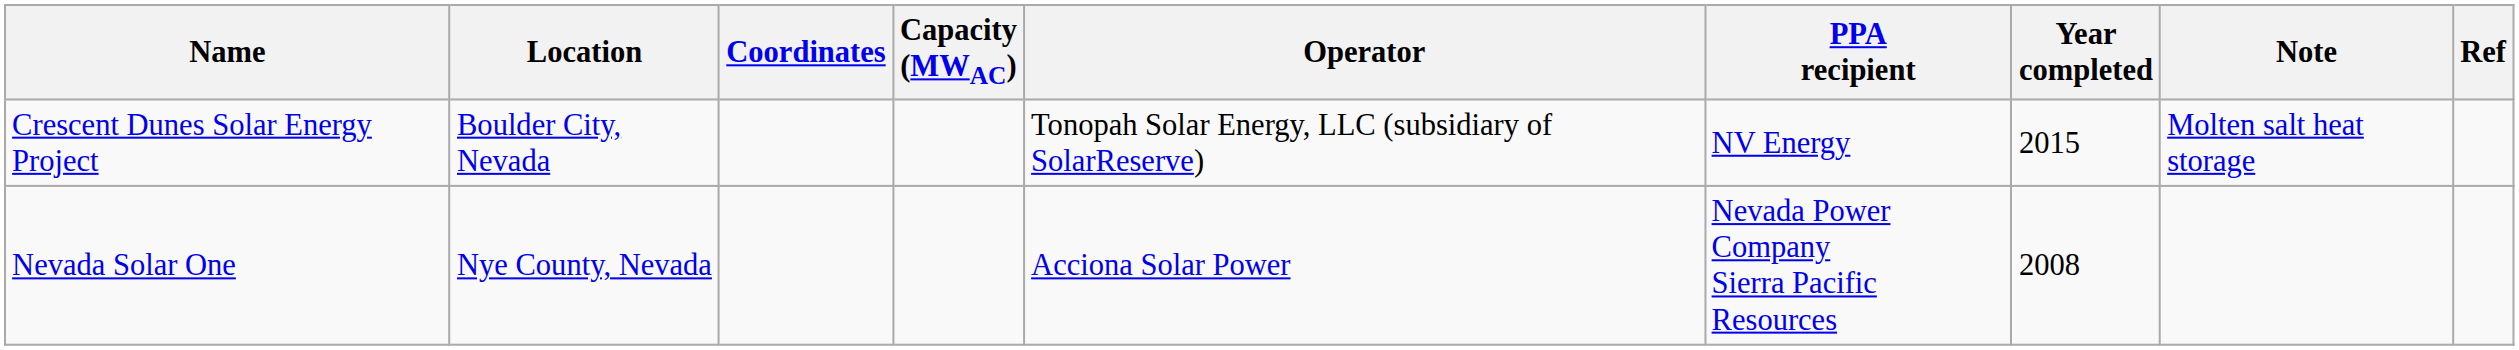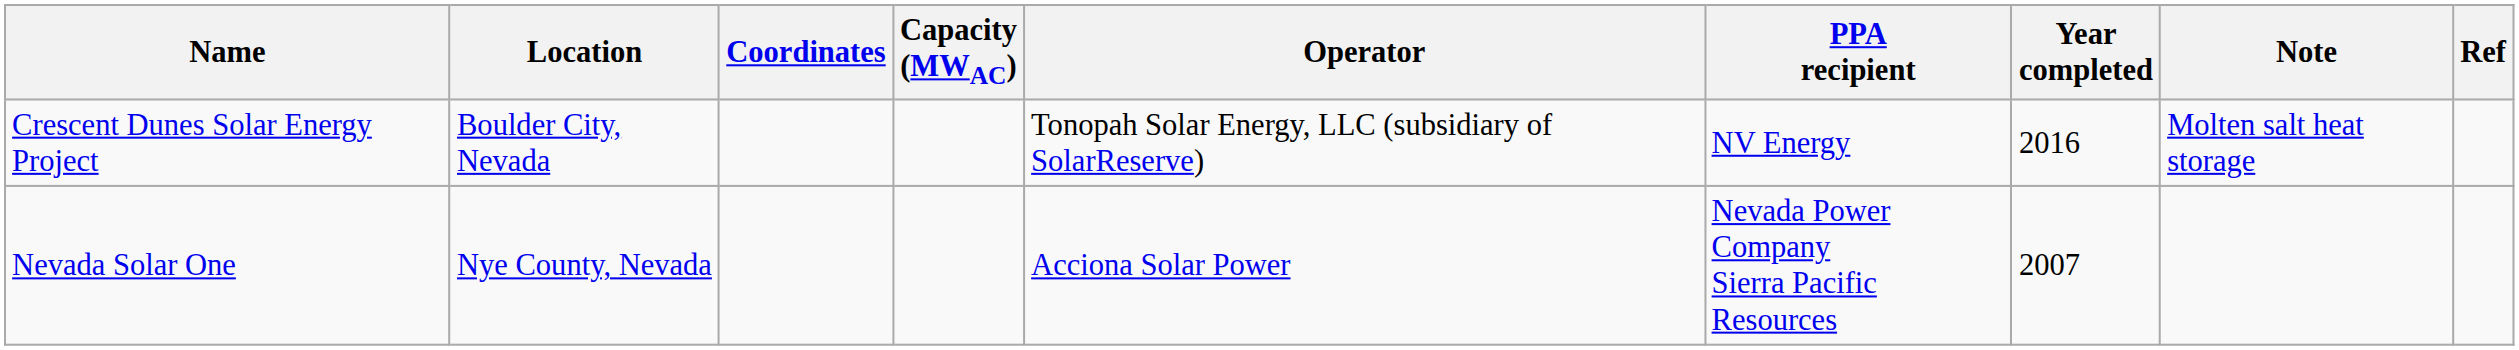 <table class="wikitable" style="font-size:95%;">
 <tr>
 <th>Name</th>
 <th>Location</th>
 <th><a href='#'>Coordinates</a></th>
 <th>Capacity<br>(<a href='#'>MW<sub>AC</sub></a>)</th>
 <th>Operator</th>
 <th><a href='#'>PPA</a><br>recipient</th>
 <th>Year<br>completed</th>
 <th>Note</th>
 <th>Ref</th>
 </tr>
 <tr>
 <td><a href='#'>Crescent Dunes Solar Energy Project</a></td>
 <td><a href='#'>Boulder City, Nevada</a></td>
 <td></td>
 <td align=center></td>
 <td>Tonopah Solar Energy, LLC (subsidiary of <a href='#'>SolarReserve</a>)</td>
 <td><a href='#'>NV Energy</a></td>
-<td>2015</td>
+<td>2016</td>
 <td><a href='#'>Molten salt heat storage</a></td>
 <td></td>
 </tr>
 <tr>
 <td><a href='#'>Nevada Solar One</a></td>
 <td><a href='#'>Nye County, Nevada</a></td>
 <td></td>
 <td align=center></td>
 <td><a href='#'>Acciona Solar Power</a></td>
 <td><a href='#'>Nevada Power Company</a><br><a href='#'>Sierra Pacific Resources</a></td>
-<td>2008</td>
+<td>2007</td>
 <td></td>
 <td></td>
 </tr>
 </table>
